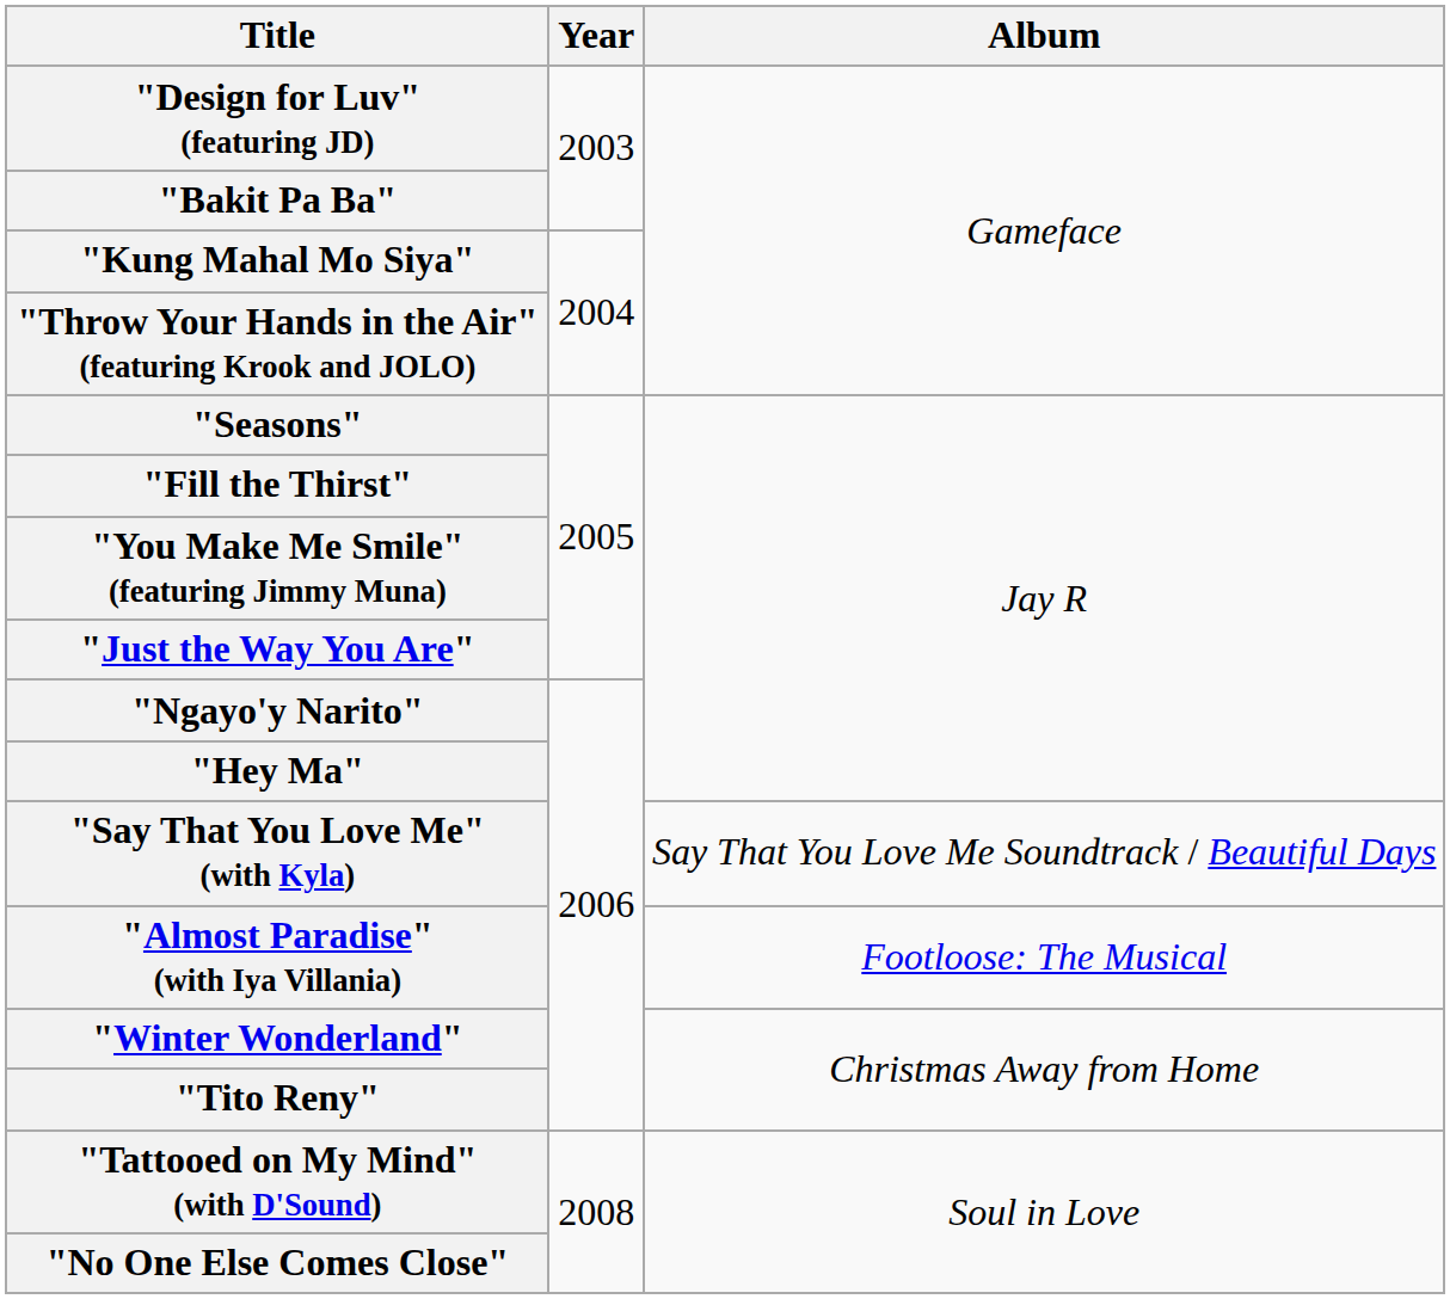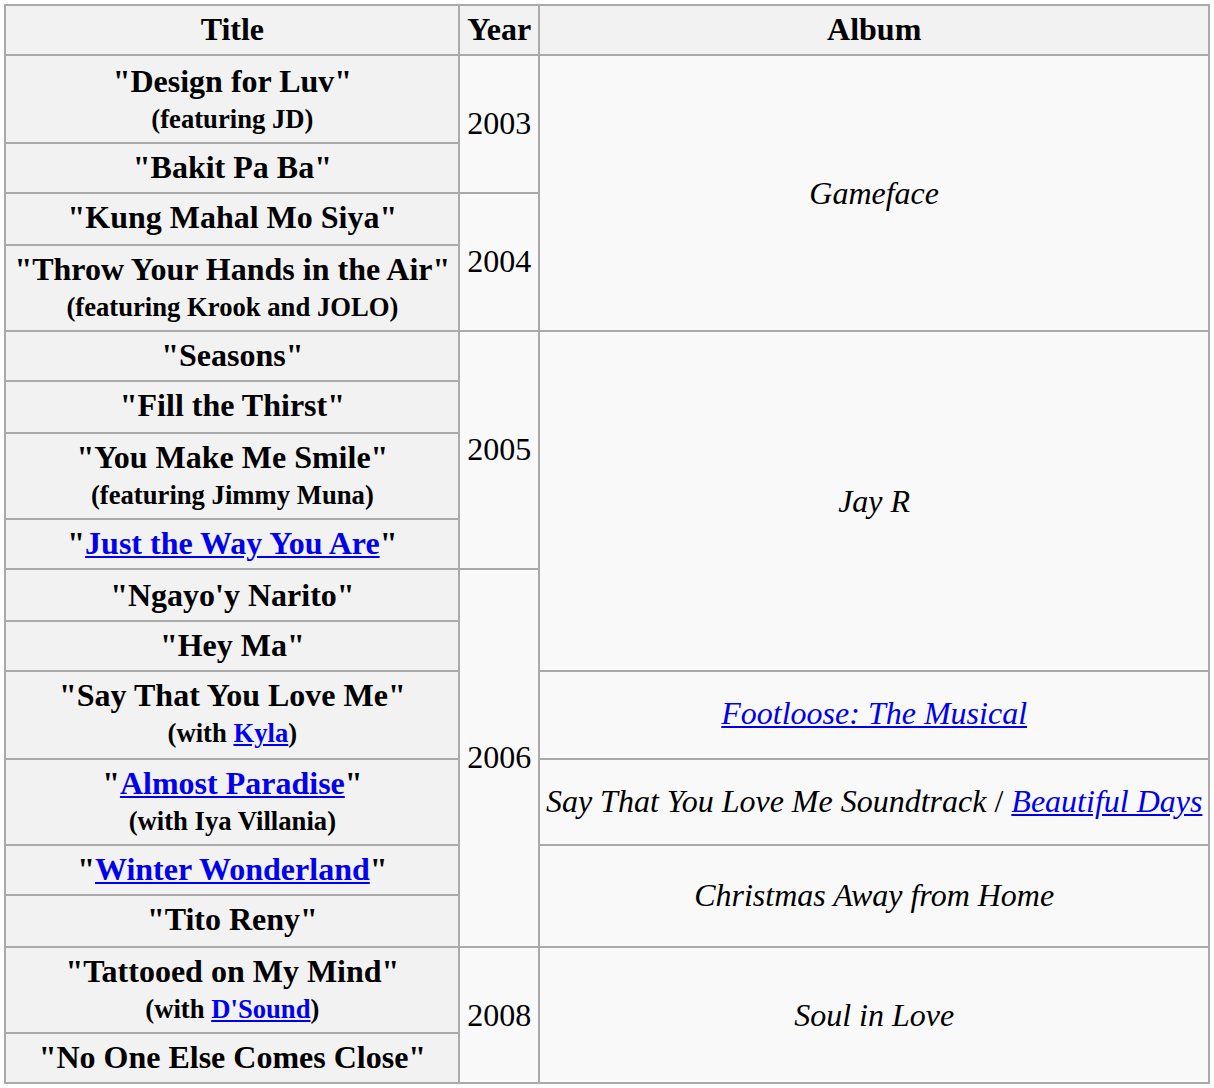 <table class="wikitable plainrowheaders">
 <tr>
 <th scope="col" width="220">Title</th>
 <th scope="col">Year</th>
 <th scope="col">Album</th>
 </tr>
 <tr>
 <th scope="row">"Design for Luv"<br><small>(featuring JD)</small></th>
 <td rowspan="2">2003</td>
 <td rowspan="4" align="center"><em>Gameface</em></td>
 </tr>
 <tr>
 <th scope="row">"Bakit Pa Ba"</th>
 </tr>
 <tr>
 <th scope="row">"Kung Mahal Mo Siya"</th>
 <td rowspan="2">2004</td>
 </tr>
 <tr>
 <th scope="row">"Throw Your Hands in the Air"<br><small>(featuring Krook and JOLO)</small></th>
 </tr>
 <tr>
 <th scope="row">"Seasons"</th>
 <td rowspan="4">2005</td>
 <td rowspan="6" align="center"><em>Jay R</em></td>
 </tr>
 <tr>
 <th scope="row">"Fill the Thirst"</th>
 </tr>
 <tr>
 <th scope="row">"You Make Me Smile"<br><small>(featuring Jimmy Muna)</small></th>
 </tr>
 <tr>
 <th scope="row">"<a href='#'>Just the Way You Are</a>"</th>
 </tr>
 <tr>
 <th scope="row">"Ngayo'y Narito"</th>
 <td rowspan="6">2006</td>
 </tr>
 <tr>
 <th scope="row">"Hey Ma"</th>
 </tr>
 <tr>
 <th scope="row">"Say That You Love Me"<br><small>(with <a href='#'>Kyla</a>)</small></th>
-<td align="center"><em>Say That You Love Me Soundtrack</em> / <em><a href='#'>Beautiful Days</a></em></td>
+<td align="center"><em><a href='#'>Footloose: The Musical</a></em></td>
 </tr>
 <tr>
 <th scope="row">"<a href='#'>Almost Paradise</a>"<br><small>(with Iya Villania)</small></th>
-<td align="center"><em><a href='#'>Footloose: The Musical</a></em></td>
+<td align="center"><em>Say That You Love Me Soundtrack</em> / <em><a href='#'>Beautiful Days</a></em></td>
 </tr>
 <tr>
 <th scope="row">"<a href='#'>Winter Wonderland</a>"</th>
 <td rowspan="2" align="center"><em>Christmas Away from Home</em></td>
 </tr>
 <tr>
 <th scope="row">"Tito Reny"</th>
 </tr>
 <tr>
 <th scope="row">"Tattooed on My Mind"<br><small>(with <a href='#'>D'Sound</a>)</small></th>
 <td rowspan="2">2008</td>
 <td rowspan="2" align="center"><em>Soul in Love</em></td>
 </tr>
 <tr>
 <th scope="row">"No One Else Comes Close"</th>
 </tr>
 <tr>
 </tr>
 </table>
